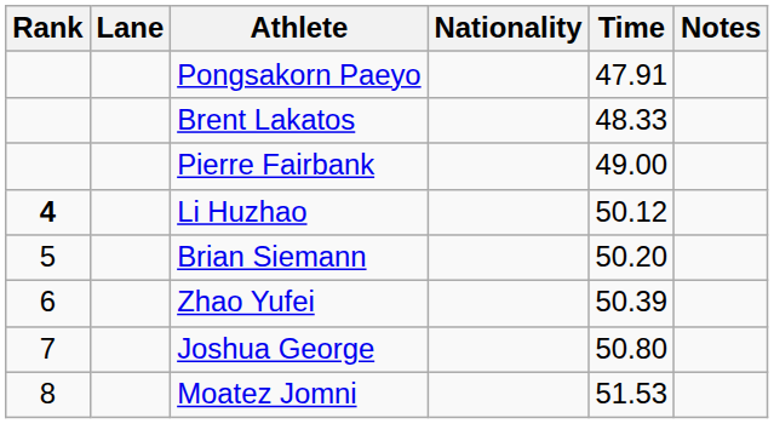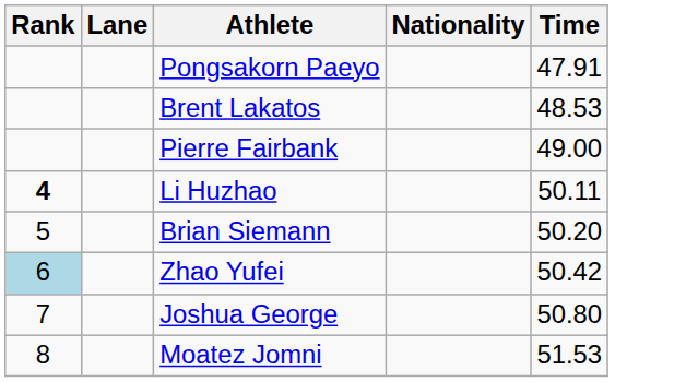 <table class="wikitable sortable" style="text-align:center">
 <tr>
 <th>Rank</th>
 <th>Lane</th>
 <th>Athlete</th>
 <th>Nationality</th>
 <th>Time</th>
-<th>Notes</th>
 </tr>
 <tr>
 <td></td>
 <td></td>
 <td align=left><a href='#'>Pongsakorn Paeyo</a></td>
 <td align=left></td>
 <td>47.91</td>
-<td></td>
 </tr>
 <tr>
 <td></td>
 <td></td>
 <td align=left><a href='#'>Brent Lakatos</a></td>
 <td align=left></td>
-<td>48.33</td>
-<td></td>
+<td>48.53</td>
 </tr>
 <tr>
 <td></td>
 <td></td>
 <td align=left><a href='#'>Pierre Fairbank</a></td>
 <td align=left></td>
 <td>49.00</td>
-<td></td>
 </tr>
 <tr>
 <td><strong>4</strong></td>
 <td></td>
 <td align=left><a href='#'>Li Huzhao</a></td>
 <td align=left></td>
-<td>50.12</td>
-<td></td>
+<td>50.11</td>
 </tr>
 <tr>
 <td>5</td>
 <td></td>
 <td align=left><a href='#'>Brian Siemann</a></td>
 <td align=left></td>
 <td>50.20</td>
-<td></td>
 </tr>
 <tr>
-<td>6</td>
+<td style="background: lightblue;">6</td>
 <td></td>
 <td align=left><a href='#'>Zhao Yufei</a></td>
 <td align=left></td>
-<td>50.39</td>
-<td></td>
+<td>50.42</td>
 </tr>
 <tr>
 <td>7</td>
 <td></td>
 <td align=left><a href='#'>Joshua George</a></td>
 <td align=left></td>
 <td>50.80</td>
-<td></td>
 </tr>
 <tr>
 <td>8</td>
 <td></td>
 <td align=left><a href='#'>Moatez Jomni</a></td>
 <td align=left></td>
 <td>51.53</td>
-<td></td>
 </tr>
 </table>
